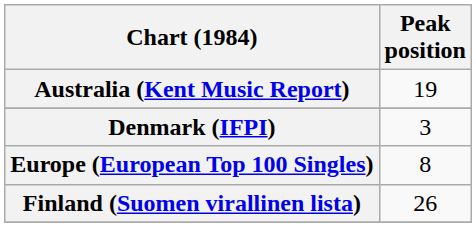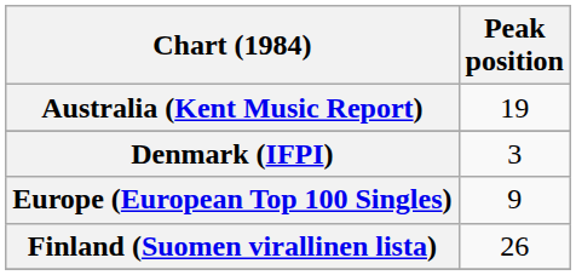 <table class="wikitable sortable plainrowheaders" style="text-align:center">
 <tr>
 <th scope="col">Chart (1984)</th>
 <th scope="col">Peak<br>position</th>
 </tr>
 <tr>
 <th scope="row">Australia (<a href='#'>Kent Music Report</a>)</th>
 <td>19</td>
 </tr>
 <tr>
 </tr>
 <tr>
 </tr>
 <tr>
 <th scope="row">Denmark (<a href='#'>IFPI</a>)</th>
 <td>3</td>
 </tr>
 <tr>
 <th scope="row">Europe (<a href='#'>European Top 100 Singles</a>)</th>
-<td>8</td>
+<td>9</td>
 </tr>
 <tr>
 <th scope="row">Finland (<a href='#'>Suomen virallinen lista</a>)</th>
 <td>26</td>
 </tr>
 <tr>
 </tr>
 <tr>
 </tr>
 <tr>
 </tr>
 <tr>
 </tr>
 <tr>
 </tr>
 <tr>
 </tr>
 <tr>
 </tr>
 <tr>
 </tr>
 </table>
